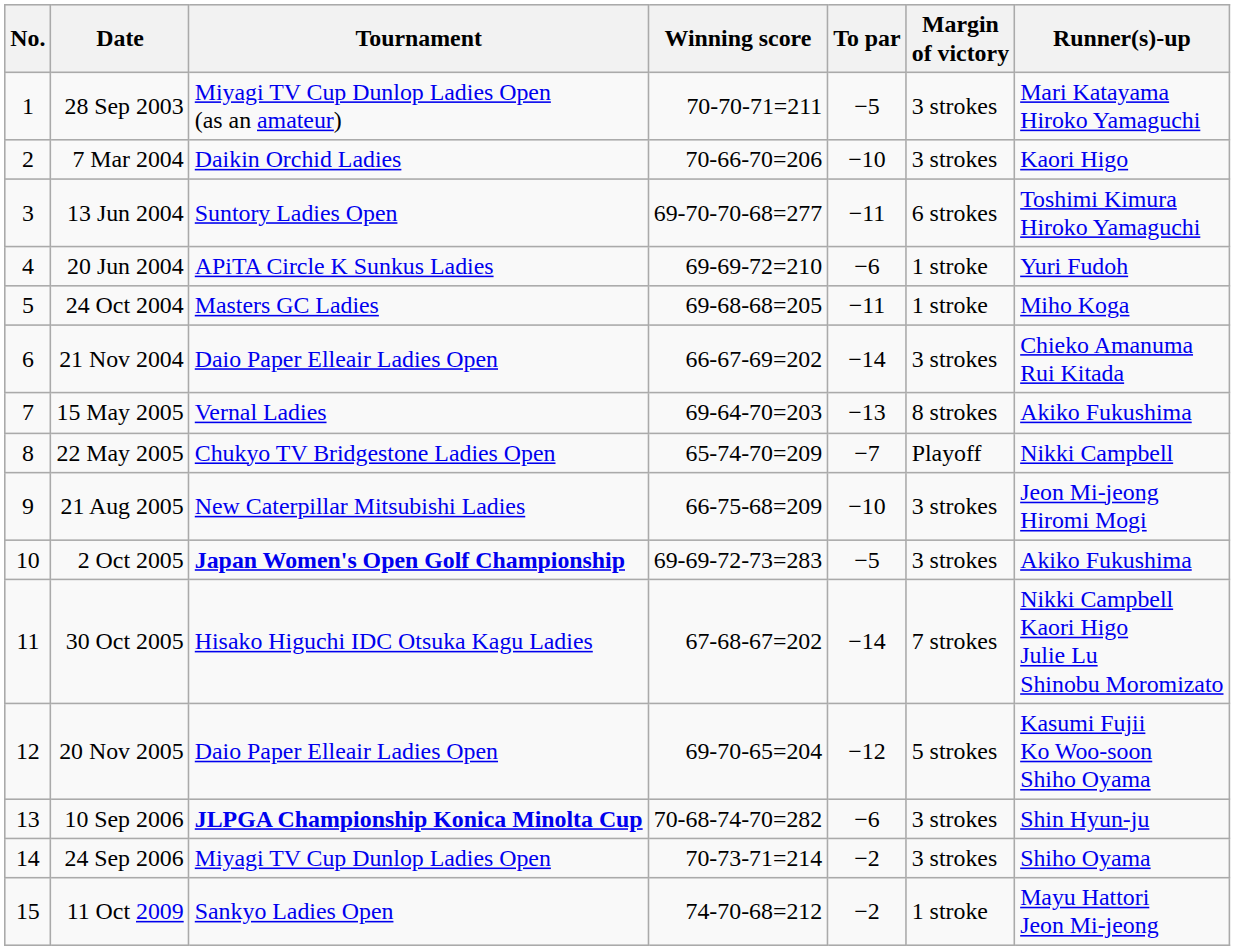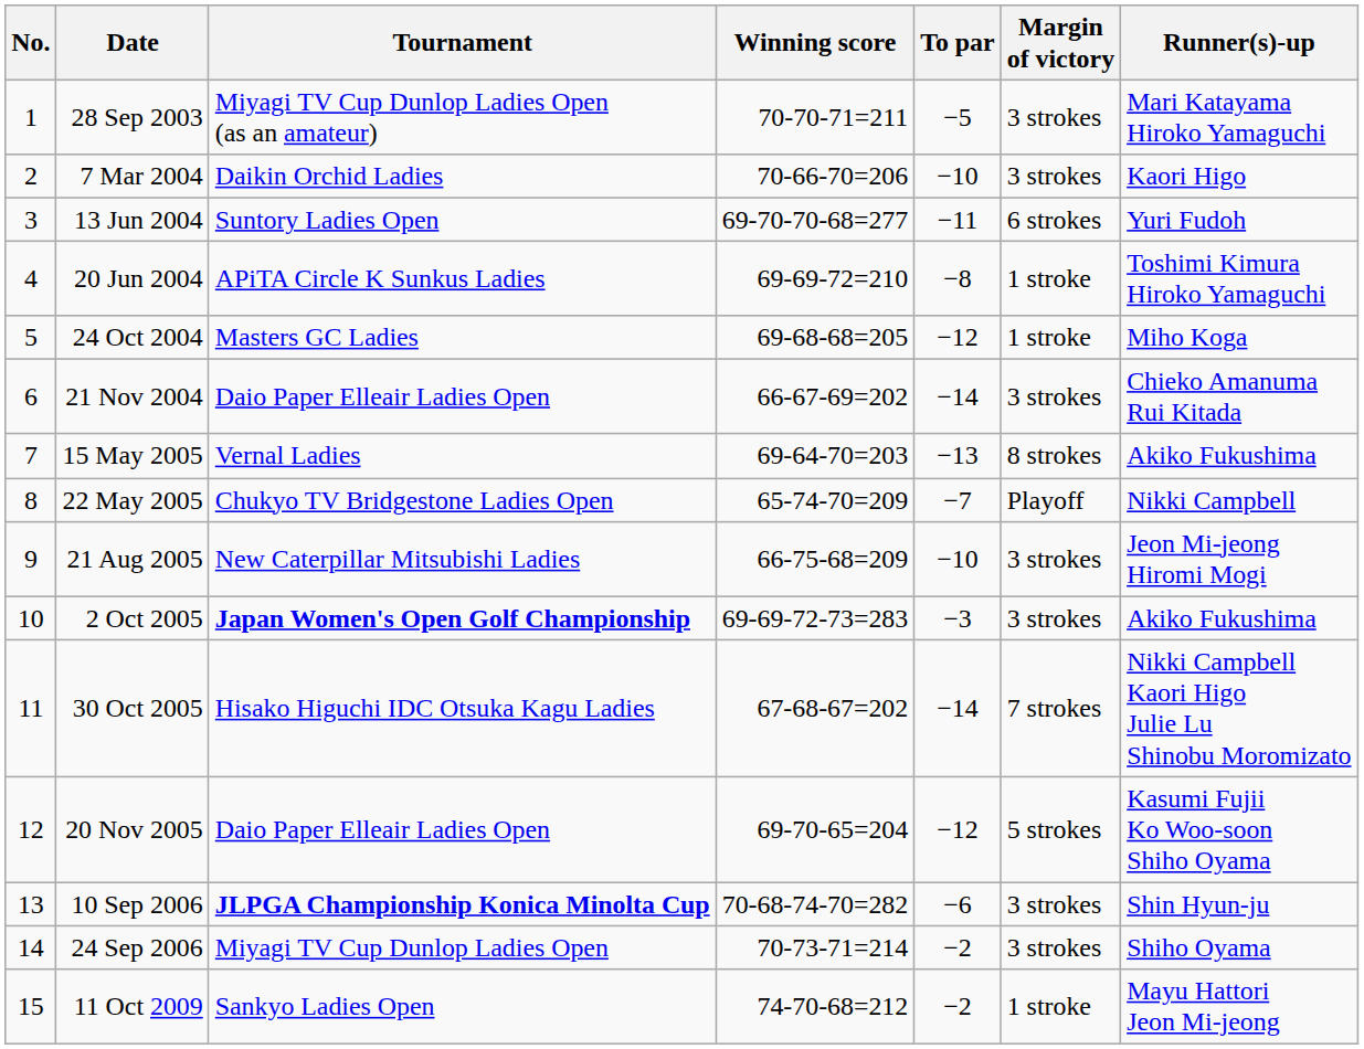 <table class="wikitable" style="font-size:95%;">
 <tr>
 <th>No.</th>
 <th>Date</th>
 <th>Tournament</th>
 <th>Winning score</th>
 <th>To par</th>
 <th>Margin<br>of victory</th>
 <th>Runner(s)-up</th>
 </tr>
 <tr>
 <td align=center>1</td>
 <td align=right>28 Sep 2003</td>
 <td><a href='#'>Miyagi TV Cup Dunlop Ladies Open</a><br>(as an <a href='#'>amateur</a>)</td>
 <td align=right>70-70-71=211</td>
 <td align=center>−5</td>
 <td>3 strokes</td>
 <td> <a href='#'>Mari Katayama</a> <br>  <a href='#'>Hiroko Yamaguchi</a></td>
 </tr>
 <tr>
 <td align=center>2</td>
 <td align=right>7 Mar 2004</td>
 <td><a href='#'>Daikin Orchid Ladies</a></td>
 <td align=right>70-66-70=206</td>
 <td align=center>−10</td>
 <td>3 strokes</td>
 <td> <a href='#'>Kaori Higo</a></td>
 </tr>
 <tr>
 <td align=center>3</td>
 <td align=right>13 Jun 2004</td>
 <td><a href='#'>Suntory Ladies Open</a></td>
 <td align=right>69-70-70-68=277</td>
 <td align=center>−11</td>
 <td>6 strokes</td>
-<td> <a href='#'>Toshimi Kimura</a> <br> <a href='#'>Hiroko Yamaguchi</a></td>
+<td> <a href='#'>Yuri Fudoh</a></td>
 </tr>
 <tr>
 <td align=center>4</td>
 <td align=right>20 Jun 2004</td>
 <td><a href='#'>APiTA Circle K Sunkus Ladies</a></td>
 <td align=right>69-69-72=210</td>
-<td align=center>−6</td>
+<td align=center>−8</td>
 <td>1 stroke</td>
-<td> <a href='#'>Yuri Fudoh</a></td>
+<td> <a href='#'>Toshimi Kimura</a> <br> <a href='#'>Hiroko Yamaguchi</a></td>
 </tr>
 <tr>
 <td align=center>5</td>
 <td align=right>24 Oct 2004</td>
 <td><a href='#'>Masters GC Ladies</a></td>
 <td align=right>69-68-68=205</td>
-<td align=center>−11</td>
+<td align=center>−12</td>
 <td>1 stroke</td>
 <td> <a href='#'>Miho Koga</a></td>
 </tr>
 <tr>
 <td align=center>6</td>
 <td align=right>21 Nov 2004</td>
 <td><a href='#'>Daio Paper Elleair Ladies Open</a></td>
 <td align=right>66-67-69=202</td>
 <td align=center>−14</td>
 <td>3 strokes</td>
 <td> <a href='#'>Chieko Amanuma</a> <br>  <a href='#'>Rui Kitada</a></td>
 </tr>
 <tr>
 <td align=center>7</td>
 <td align=right>15 May 2005</td>
 <td><a href='#'>Vernal Ladies</a></td>
 <td align=right>69-64-70=203</td>
 <td align=center>−13</td>
 <td>8 strokes</td>
 <td> <a href='#'>Akiko Fukushima</a></td>
 </tr>
 <tr>
 <td align=center>8</td>
 <td align=right>22 May 2005</td>
 <td><a href='#'>Chukyo TV Bridgestone Ladies Open</a></td>
 <td align=right>65-74-70=209</td>
 <td align=center>−7</td>
 <td>Playoff</td>
 <td> <a href='#'>Nikki Campbell</a></td>
 </tr>
 <tr>
 <td align=center>9</td>
 <td align=right>21 Aug 2005</td>
 <td><a href='#'>New Caterpillar Mitsubishi Ladies</a></td>
 <td align=right>66-75-68=209</td>
 <td align=center>−10</td>
 <td>3 strokes</td>
 <td> <a href='#'>Jeon Mi-jeong</a> <br>  <a href='#'>Hiromi Mogi</a></td>
 </tr>
 <tr>
 <td align=center>10</td>
 <td align=right>2 Oct 2005</td>
 <td><strong><a href='#'>Japan Women's Open Golf Championship</a></strong></td>
 <td align=right>69-69-72-73=283</td>
-<td align=center>−5</td>
+<td align=center>−3</td>
 <td>3 strokes</td>
 <td> <a href='#'>Akiko Fukushima</a></td>
 </tr>
 <tr>
 <td align=center>11</td>
 <td align=right>30 Oct 2005</td>
 <td><a href='#'>Hisako Higuchi IDC Otsuka Kagu Ladies</a></td>
 <td align=right>67-68-67=202</td>
 <td align=center>−14</td>
 <td>7 strokes</td>
 <td> <a href='#'>Nikki Campbell</a> <br>  <a href='#'>Kaori Higo</a> <br>  <a href='#'>Julie Lu</a> <br>  <a href='#'>Shinobu Moromizato</a></td>
 </tr>
 <tr>
 <td align=center>12</td>
 <td align=right>20 Nov 2005</td>
 <td><a href='#'>Daio Paper Elleair Ladies Open</a></td>
 <td align=right>69-70-65=204</td>
 <td align=center>−12</td>
 <td>5 strokes</td>
 <td> <a href='#'>Kasumi Fujii</a> <br>  <a href='#'>Ko Woo-soon</a> <br> <a href='#'>Shiho Oyama</a></td>
 </tr>
 <tr>
 <td align=center>13</td>
 <td align=right>10 Sep 2006</td>
 <td><strong><a href='#'>JLPGA Championship Konica Minolta Cup</a></strong></td>
 <td align=right>70-68-74-70=282</td>
 <td align=center>−6</td>
 <td>3 strokes</td>
 <td> <a href='#'>Shin Hyun-ju</a></td>
 </tr>
 <tr>
 <td align=center>14</td>
 <td align=right>24 Sep 2006</td>
 <td><a href='#'>Miyagi TV Cup Dunlop Ladies Open</a></td>
 <td align=right>70-73-71=214</td>
 <td align=center>−2</td>
 <td>3 strokes</td>
 <td> <a href='#'>Shiho Oyama</a></td>
 </tr>
 <tr>
 <td align=center>15</td>
 <td align=right>11 Oct <a href='#'>2009</a></td>
 <td><a href='#'>Sankyo Ladies Open</a></td>
 <td align=right>74-70-68=212</td>
 <td align=center>−2</td>
 <td>1 stroke</td>
 <td> <a href='#'>Mayu Hattori</a> <br>  <a href='#'>Jeon Mi-jeong</a></td>
 </tr>
 </table>
